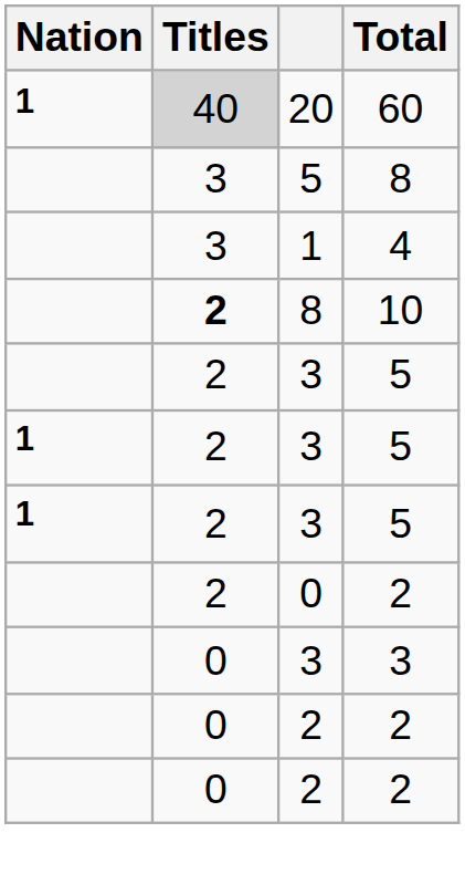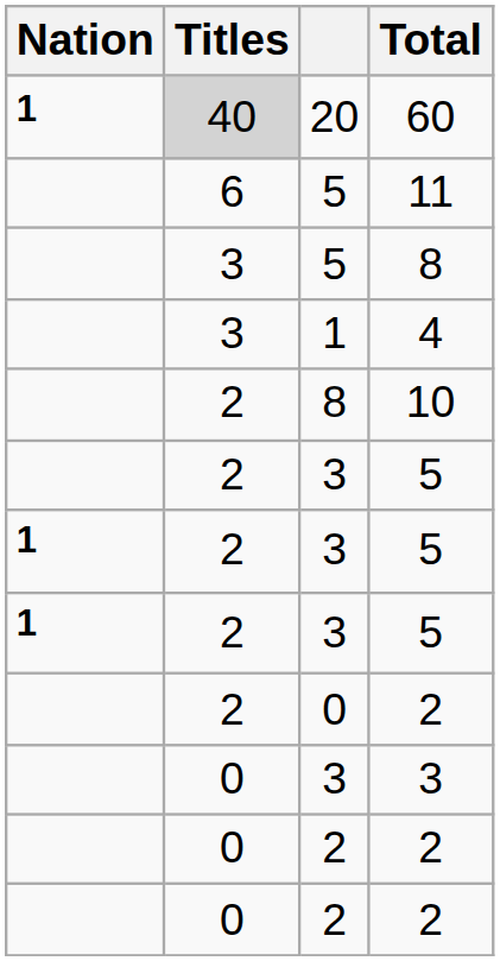 <table class="wikitable sortable" style="text-align: center;">
 <tr>
 <th>Nation</th>
 <th>Titles</th>
 <th></th>
 <th>Total</th>
 </tr>
 <tr>
 <td align=left><sup><strong>1</strong></sup></td>
 <td style="background: lightgrey;">40</td>
 <td>20</td>
 <td>60</td>
 </tr>
 <tr>
 <td align=left></td>
+<td>6</td>
+<td>5</td>
+<td>11</td>
+</tr>
+<tr>
+<td align=left></td>
 <td>3</td>
 <td>5</td>
 <td>8</td>
 </tr>
 <tr>
 <td align=left></td>
 <td>3</td>
 <td>1</td>
 <td>4</td>
 </tr>
 <tr>
 <td align=left></td>
-<td><strong>2</strong></td>
+<td>2</td>
 <td>8</td>
 <td>10</td>
 </tr>
 <tr>
 <td align=left></td>
 <td>2</td>
 <td>3</td>
 <td>5</td>
 </tr>
 <tr>
 <td align=left><sup><strong>1</strong></sup></td>
 <td>2</td>
 <td>3</td>
 <td>5</td>
 </tr>
 <tr>
 <td align=left><sup><strong>1</strong></sup></td>
 <td>2</td>
 <td>3</td>
 <td>5</td>
 </tr>
 <tr>
 <td align=left></td>
 <td>2</td>
 <td>0</td>
 <td>2</td>
 </tr>
 <tr>
 <td align=left></td>
 <td>0</td>
 <td>3</td>
 <td>3</td>
 </tr>
 <tr>
 <td align=left></td>
 <td>0</td>
 <td>2</td>
 <td>2</td>
 </tr>
 <tr>
 <td align=left></td>
 <td>0</td>
 <td>2</td>
 <td>2</td>
 </tr>
 </table>
